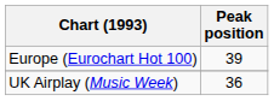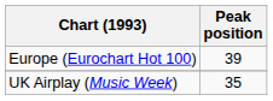 <table class="wikitable sortable">
 <tr>
 <th>Chart (1993)</th>
 <th>Peak<br>position</th>
 </tr>
 <tr>
 <td>Europe (<a href='#'>Eurochart Hot 100</a>)</td>
 <td align="center">39</td>
 </tr>
 <tr>
 </tr>
 <tr>
 </tr>
 <tr>
 <td>UK Airplay (<em><a href='#'>Music Week</a></em>)</td>
-<td align="center">36</td>
+<td align="center">35</td>
 </tr>
 </table>
